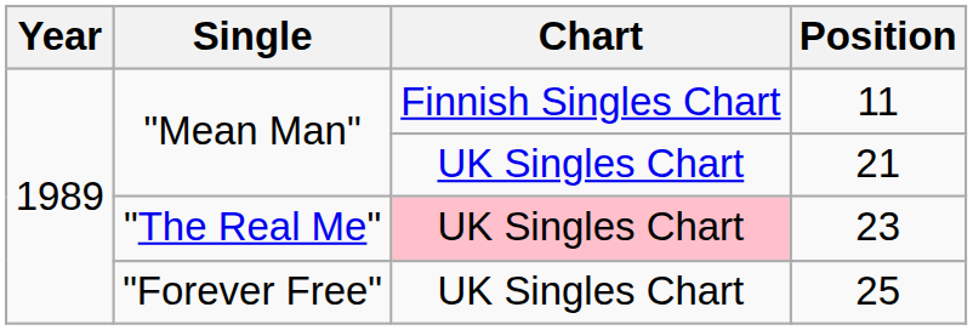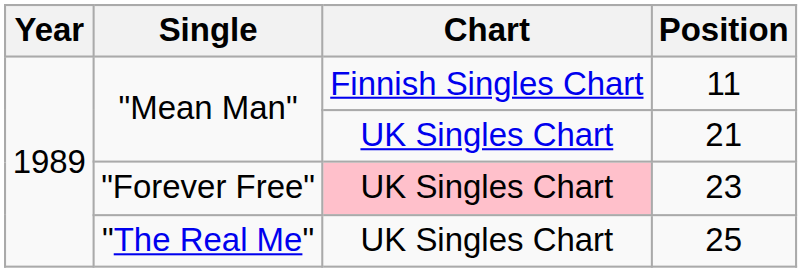 <table class="wikitable">
 <tr>
 <th>Year</th>
 <th>Single</th>
 <th>Chart</th>
 <th>Position</th>
 </tr>
 <tr>
 <td align="center" rowspan="4">1989</td>
 <td align="center" rowspan="2">"Mean Man"</td>
 <td align="center"><a href='#'>Finnish Singles Chart</a></td>
 <td align="center">11</td>
 </tr>
 <tr>
 <td align="center"><a href='#'>UK Singles Chart</a></td>
 <td align="center">21</td>
 </tr>
 <tr>
-<td align="center">"<a href='#'>The Real Me</a>"</td>
+<td align="center">"Forever Free"</td>
 <td align="center" style="background: pink;">UK Singles Chart</td>
 <td align="center">23</td>
 </tr>
 <tr>
-<td align="center">"Forever Free"</td>
+<td align="center">"<a href='#'>The Real Me</a>"</td>
 <td align="center">UK Singles Chart</td>
 <td align="center">25</td>
 </tr>
 </table>
